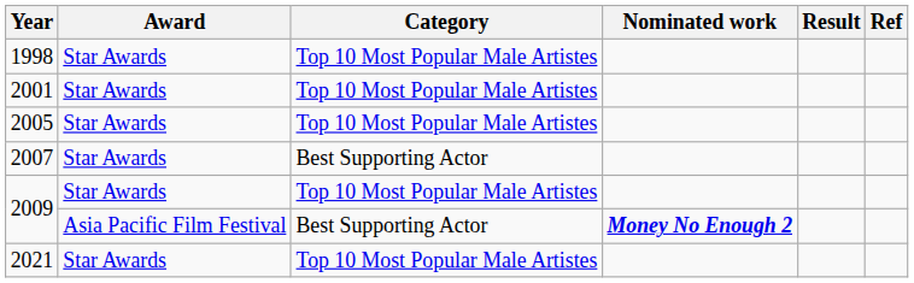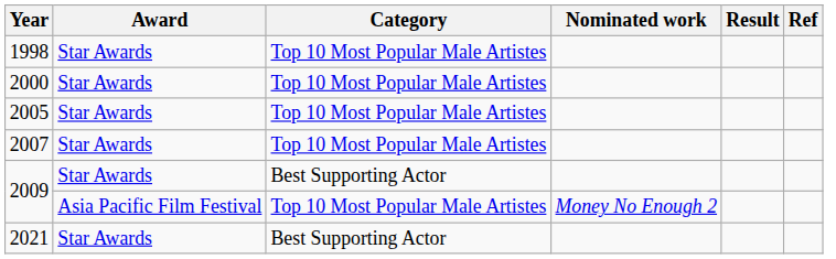 <table class="wikitable sortable">
 <tr>
 <th>Year</th>
 <th>Award</th>
 <th>Category</th>
 <th>Nominated work</th>
 <th>Result</th>
 <th class="unsortable">Ref</th>
 </tr>
 <tr>
 <td>1998</td>
 <td><a href='#'>Star Awards</a></td>
 <td><a href='#'>Top 10 Most Popular Male Artistes</a></td>
 <td></td>
 <td></td>
 <td></td>
 </tr>
 <tr>
-<td>2001</td>
+<td>2000</td>
 <td><a href='#'>Star Awards</a></td>
 <td><a href='#'>Top 10 Most Popular Male Artistes</a></td>
 <td></td>
 <td></td>
 <td></td>
 </tr>
 <tr>
 <td>2005</td>
 <td><a href='#'>Star Awards</a></td>
 <td><a href='#'>Top 10 Most Popular Male Artistes</a></td>
 <td></td>
 <td></td>
 <td></td>
 </tr>
 <tr>
 <td>2007</td>
 <td><a href='#'>Star Awards</a></td>
-<td>Best Supporting Actor</td>
+<td><a href='#'>Top 10 Most Popular Male Artistes</a></td>
 <td></td>
 <td></td>
 <td></td>
 </tr>
 <tr>
 <td rowspan="2">2009</td>
 <td><a href='#'>Star Awards</a></td>
-<td><a href='#'>Top 10 Most Popular Male Artistes</a></td>
+<td>Best Supporting Actor</td>
 <td></td>
 <td></td>
 <td></td>
 </tr>
 <tr>
 <td><a href='#'>Asia Pacific Film Festival</a></td>
-<td>Best Supporting Actor</td>
-<td><strong><em><a href='#'>Money No Enough 2</a></em></strong></td>
+<td><a href='#'>Top 10 Most Popular Male Artistes</a></td>
+<td><em><a href='#'>Money No Enough 2</a></em></td>
 <td></td>
 <td></td>
 </tr>
 <tr>
 <td>2021</td>
 <td><a href='#'>Star Awards</a></td>
-<td><a href='#'>Top 10 Most Popular Male Artistes</a></td>
+<td>Best Supporting Actor</td>
 <td></td>
 <td></td>
 <td></td>
 </tr>
 </table>
